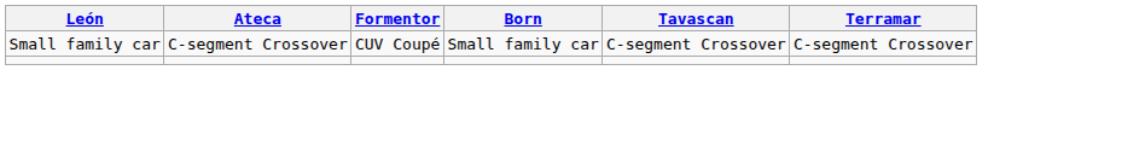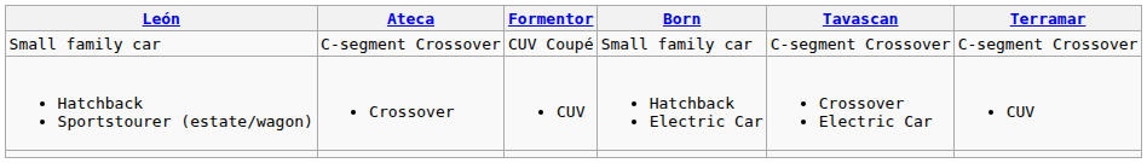 <table class="wikitable">
 <tr>
 <th><a href='#'>León</a></th>
 <th><a href='#'>Ateca</a></th>
 <th><a href='#'>Formentor</a></th>
 <th><a href='#'>Born</a></th>
 <th><a href='#'>Tavascan</a></th>
 <th><a href='#'>Terramar</a></th>
 </tr>
 <tr>
 <td>Small family car</td>
 <td>C-segment Crossover</td>
 <td>CUV Coupé</td>
 <td>Small family car</td>
 <td>C-segment Crossover</td>
 <td>C-segment Crossover</td>
 </tr>
 <tr>
+<td><br><ul><li>Hatchback</li><li>Sportstourer (estate/wagon)</li></ul></td>
+<td><br><ul><li>Crossover</li></ul></td>
+<td><br><ul><li>CUV</li></ul></td>
+<td><br><ul><li>Hatchback</li><li>Electric Car</li></ul></td>
+<td><br><ul><li>Crossover</li><li>Electric Car</li></ul></td>
+<td><br><ul><li>CUV</li></ul></td>
+</tr>
+<tr>
 <td></td>
 <td></td>
 <td></td>
 <td></td>
 <td></td>
 <td></td>
 </tr>
 </table>
